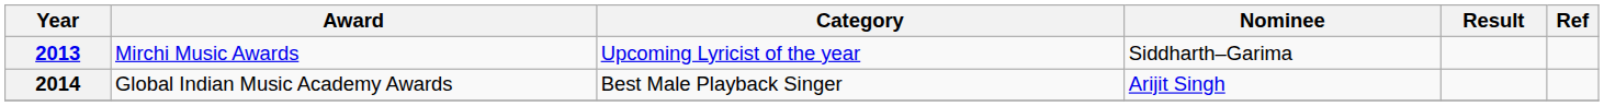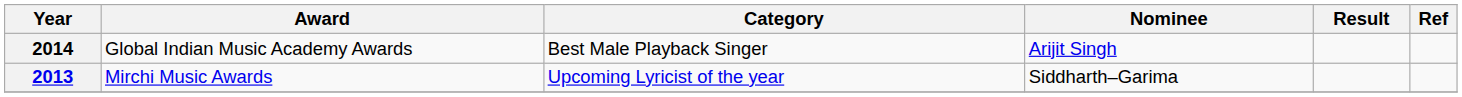 <table class="wikitable plainrowheaders" width="100%" textcolor:#000;">
 <tr>
 <th width=5%>Year</th>
 <th width=23%>Award</th>
 <th width=25%>Category</th>
 <th width=15%>Nominee</th>
 <th width=5%>Result</th>
 <th width=2%>Ref</th>
 </tr>
 <tr>
+<th scope="row">2014</th>
+<td>Global Indian Music Academy Awards</td>
+<td>Best Male Playback Singer</td>
+<td><a href='#'>Arijit Singh</a></td>
+<td></td>
+<td></td>
+</tr>
+<tr>
 <th scope="row"><a href='#'>2013</a></th>
 <td><a href='#'>Mirchi Music Awards</a></td>
 <td><a href='#'>Upcoming Lyricist of the year</a></td>
 <td>Siddharth–Garima</td>
 <td></td>
 <td></td>
 </tr>
 <tr>
-<th scope="row">2014</th>
-<td>Global Indian Music Academy Awards</td>
-<td>Best Male Playback Singer</td>
-<td><a href='#'>Arijit Singh</a></td>
-<td></td>
-<td></td>
-</tr>
-<tr>
 </tr>
 </table>
